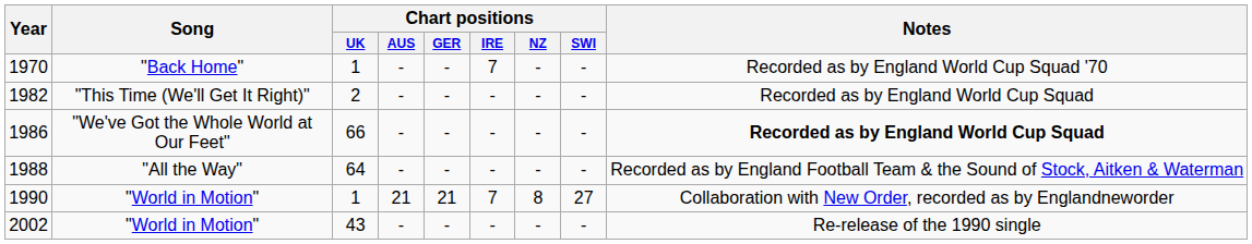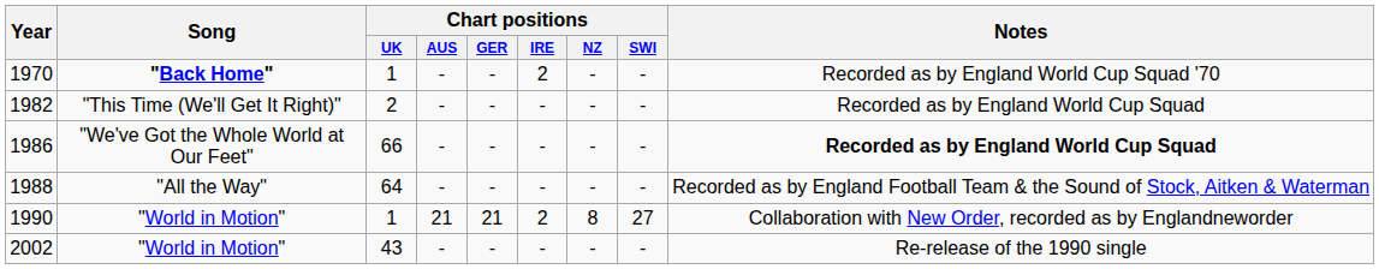 <table class="wikitable" style=text-align:center;>
 <tr>
 <th rowspan="2">Year</th>
 <th rowspan="2" width="250">Song</th>
 <th colspan="6">Chart positions</th>
 <th rowspan="2">Notes</th>
 </tr>
 <tr>
 <th style="width:3em;font-size:75%;"><a href='#'>UK</a></th>
 <th style="width:3em;font-size:75%;"><a href='#'>AUS</a></th>
 <th style="width:3em;font-size:75%;"><a href='#'>GER</a></th>
 <th style="width:3em;font-size:75%;"><a href='#'>IRE</a></th>
 <th style="width:3em;font-size:75%;"><a href='#'>NZ</a></th>
 <th style="width:3em;font-size:75%;"><a href='#'>SWI</a></th>
 </tr>
 <tr>
 <td>1970</td>
-<td>"<a href='#'>Back Home</a>"</td>
+<td><strong>"<a href='#'>Back Home</a>"</strong></td>
 <td>1</td>
 <td>-</td>
 <td>-</td>
-<td>7</td>
+<td>2</td>
 <td>-</td>
 <td>-</td>
 <td>Recorded as by England World Cup Squad '70</td>
 </tr>
 <tr>
 <td>1982</td>
 <td>"This Time (We'll Get It Right)"</td>
 <td>2</td>
 <td>-</td>
 <td>-</td>
 <td>-</td>
 <td>-</td>
 <td>-</td>
 <td>Recorded as by England World Cup Squad</td>
 </tr>
 <tr>
 <td>1986</td>
 <td>"We've Got the Whole World at Our Feet"</td>
 <td>66</td>
 <td>-</td>
 <td>-</td>
 <td>-</td>
 <td>-</td>
 <td>-</td>
 <td><strong>Recorded as by England World Cup Squad</strong></td>
 </tr>
 <tr>
 <td>1988</td>
 <td>"All the Way"</td>
 <td>64</td>
 <td>-</td>
 <td>-</td>
 <td>-</td>
 <td>-</td>
 <td>-</td>
 <td>Recorded as by England Football Team & the Sound of <a href='#'>Stock, Aitken & Waterman</a></td>
 </tr>
 <tr>
 <td>1990</td>
 <td>"<a href='#'>World in Motion</a>"</td>
 <td>1</td>
 <td>21</td>
 <td>21</td>
-<td>7</td>
+<td>2</td>
 <td>8</td>
 <td>27</td>
 <td>Collaboration with <a href='#'>New Order</a>, recorded as by Englandneworder</td>
 </tr>
 <tr>
 <td>2002</td>
 <td>"<a href='#'>World in Motion</a>"</td>
 <td>43</td>
 <td>-</td>
 <td>-</td>
 <td>-</td>
 <td>-</td>
 <td>-</td>
 <td>Re-release of the 1990 single</td>
 </tr>
 <tr>
 </tr>
 </table>
